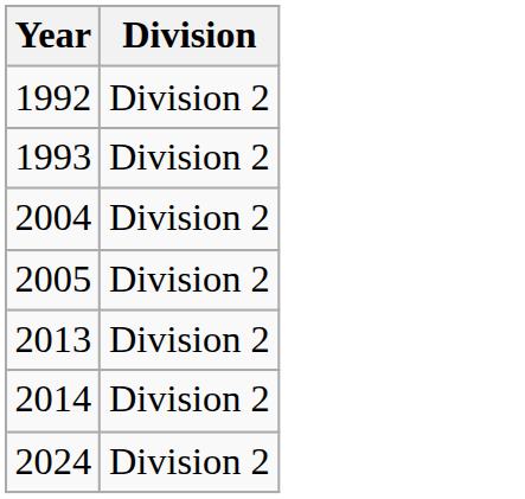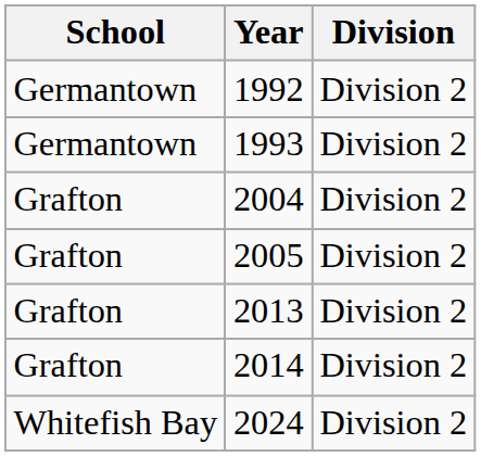 <table class="wikitable">
 <tr>
+<th>School</th>
 <th>Year</th>
 <th>Division</th>
 </tr>
 <tr>
+<td>Germantown</td>
 <td>1992</td>
 <td>Division 2</td>
 </tr>
 <tr>
+<td>Germantown</td>
 <td>1993</td>
 <td>Division 2</td>
 </tr>
 <tr>
+<td>Grafton</td>
 <td>2004</td>
 <td>Division 2</td>
 </tr>
 <tr>
+<td>Grafton</td>
 <td>2005</td>
 <td>Division 2</td>
 </tr>
 <tr>
+<td>Grafton</td>
 <td>2013</td>
 <td>Division 2</td>
 </tr>
 <tr>
+<td>Grafton</td>
 <td>2014</td>
 <td>Division 2</td>
 </tr>
 <tr>
+<td>Whitefish Bay</td>
 <td>2024</td>
 <td>Division 2</td>
 </tr>
 </table>
